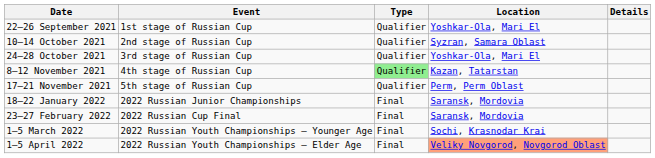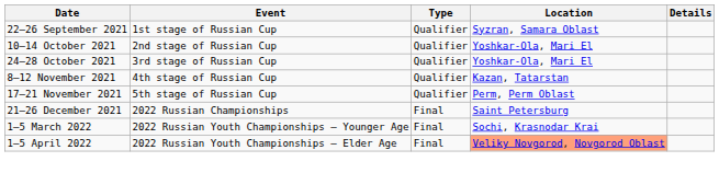 <table class="wikitable">
 <tr>
 <th>Date</th>
 <th>Event</th>
 <th>Type</th>
 <th>Location</th>
 <th>Details</th>
 </tr>
 <tr>
 <td>22–26 September 2021</td>
 <td>1st stage of Russian Cup</td>
 <td>Qualifier</td>
-<td><a href='#'>Yoshkar-Ola</a>, <a href='#'>Mari El</a></td>
+<td><a href='#'>Syzran</a>, <a href='#'>Samara Oblast</a></td>
 <td></td>
 </tr>
 <tr>
 <td>10–14 October 2021</td>
 <td>2nd stage of Russian Cup</td>
 <td>Qualifier</td>
-<td><a href='#'>Syzran</a>, <a href='#'>Samara Oblast</a></td>
+<td><a href='#'>Yoshkar-Ola</a>, <a href='#'>Mari El</a></td>
 <td></td>
 </tr>
 <tr>
 <td>24–28 October 2021</td>
 <td>3rd stage of Russian Cup</td>
 <td>Qualifier</td>
 <td><a href='#'>Yoshkar-Ola</a>, <a href='#'>Mari El</a></td>
 <td></td>
 </tr>
 <tr>
 <td>8–12 November 2021</td>
 <td>4th stage of Russian Cup</td>
-<td style="background: lightgreen;">Qualifier</td>
+<td>Qualifier</td>
 <td><a href='#'>Kazan</a>, <a href='#'>Tatarstan</a></td>
 <td></td>
 </tr>
 <tr>
 <td>17–21 November 2021</td>
 <td>5th stage of Russian Cup</td>
 <td>Qualifier</td>
 <td><a href='#'>Perm</a>, <a href='#'>Perm Oblast</a></td>
 <td></td>
 </tr>
 <tr>
-<td>18–22 January 2022</td>
-<td>2022 Russian Junior Championships</td>
+<td>21–26 December 2021</td>
+<td>2022 Russian Championships</td>
 <td>Final</td>
-<td><a href='#'>Saransk</a>, <a href='#'>Mordovia</a></td>
-<td></td>
-</tr>
-<tr>
-<td>23–27 February 2022</td>
-<td>2022 Russian Cup Final</td>
-<td>Final</td>
-<td><a href='#'>Saransk</a>, <a href='#'>Mordovia</a></td>
+<td><a href='#'>Saint Petersburg</a></td>
 <td></td>
 </tr>
 <tr>
 <td>1–5 March 2022</td>
 <td>2022 Russian Youth Championships – Younger Age</td>
 <td>Final</td>
 <td><a href='#'>Sochi</a>, <a href='#'>Krasnodar Krai</a></td>
 <td></td>
 </tr>
 <tr>
 <td>1–5 April 2022</td>
 <td>2022 Russian Youth Championships – Elder Age</td>
 <td>Final</td>
 <td style="background: lightsalmon;"><a href='#'>Veliky Novgorod</a>, <a href='#'>Novgorod Oblast</a></td>
 <td></td>
 </tr>
 </table>
